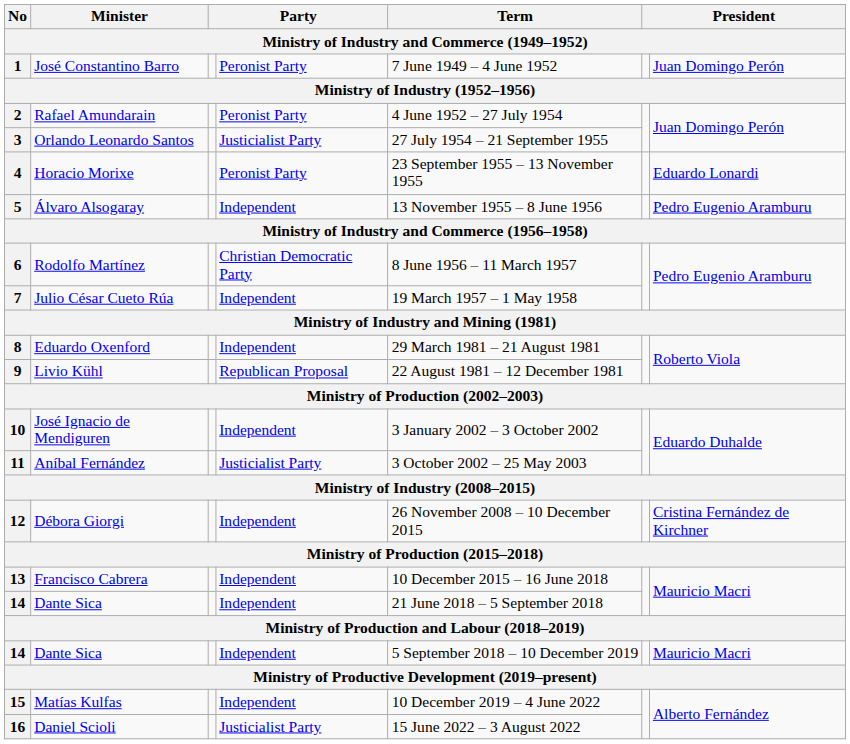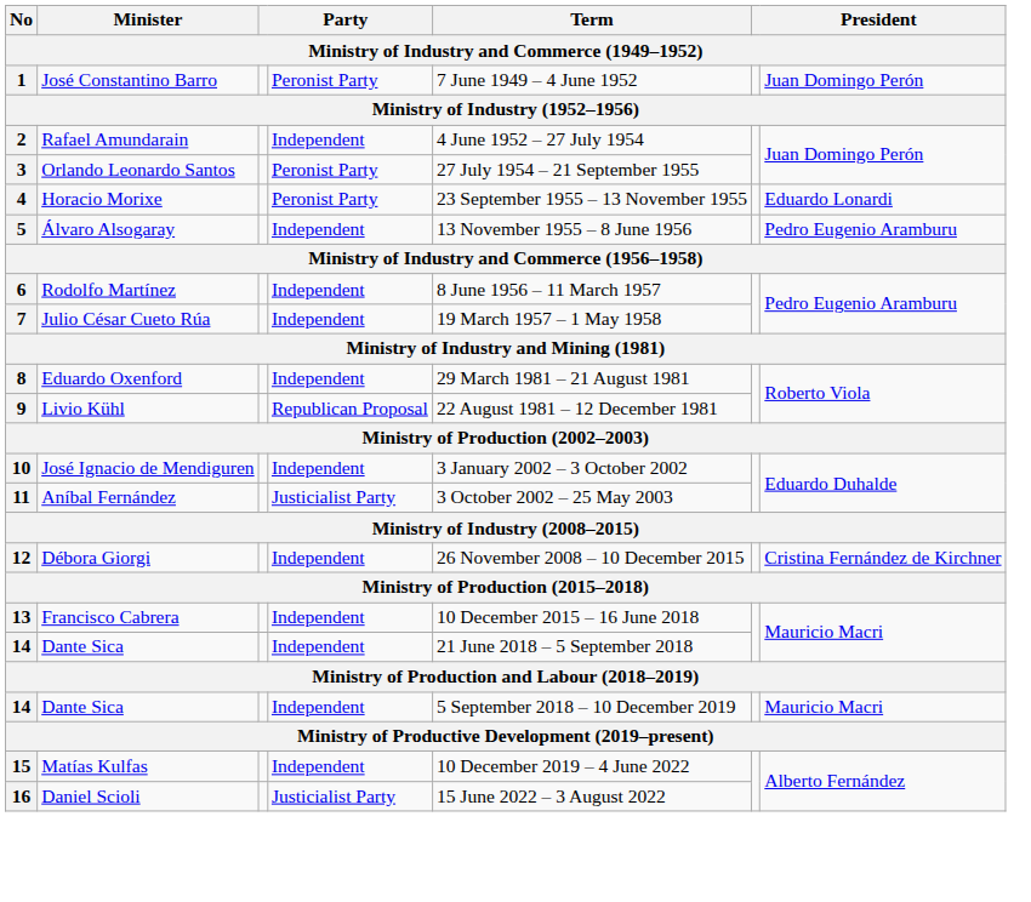 <table class="wikitable">
 <tr>
 <th>No</th>
 <th>Minister</th>
 <th colspan="2">Party</th>
 <th>Term</th>
 <th colspan="2">President</th>
 </tr>
 <tr>
 <th colspan="7">Ministry of Industry and Commerce (1949–1952)</th>
 </tr>
 <tr>
 <th>1</th>
 <td><a href='#'>José Constantino Barro</a></td>
 <td bgcolor=></td>
 <td><a href='#'>Peronist Party</a></td>
 <td>7 June 1949 – 4 June 1952</td>
 <td bgcolor=></td>
 <td><a href='#'>Juan Domingo Perón</a></td>
 </tr>
 <tr>
 <th colspan="7">Ministry of Industry (1952–1956)</th>
 </tr>
 <tr>
 <th>2</th>
 <td><a href='#'>Rafael Amundarain</a></td>
 <td bgcolor=></td>
-<td><a href='#'>Peronist Party</a></td>
+<td><a href='#'>Independent</a></td>
 <td>4 June 1952 – 27 July 1954</td>
 <td rowspan=2 bgcolor=></td>
 <td rowspan=2><a href='#'>Juan Domingo Perón</a></td>
 </tr>
 <tr>
 <th>3</th>
 <td><a href='#'>Orlando Leonardo Santos</a></td>
 <td bgcolor=></td>
-<td><a href='#'>Justicialist Party</a></td>
+<td><a href='#'>Peronist Party</a></td>
 <td>27 July 1954 – 21 September 1955</td>
 </tr>
 <tr>
 <th>4</th>
 <td><a href='#'>Horacio Morixe</a></td>
 <td bgcolor=></td>
 <td><a href='#'>Peronist Party</a></td>
 <td>23 September 1955 – 13 November 1955</td>
 <td bgcolor=></td>
 <td><a href='#'>Eduardo Lonardi</a></td>
 </tr>
 <tr>
 <th>5</th>
 <td><a href='#'>Álvaro Alsogaray</a></td>
 <td bgcolor=></td>
 <td><a href='#'>Independent</a></td>
 <td>13 November 1955 – 8 June 1956</td>
 <td bgcolor=></td>
 <td><a href='#'>Pedro Eugenio Aramburu</a></td>
 </tr>
 <tr>
 <th colspan="7">Ministry of Industry and Commerce (1956–1958)</th>
 </tr>
 <tr>
 <th>6</th>
 <td><a href='#'>Rodolfo Martínez</a></td>
 <td bgcolor=></td>
-<td><a href='#'>Christian Democratic Party</a></td>
+<td><a href='#'>Independent</a></td>
 <td>8 June 1956 – 11 March 1957</td>
 <td rowspan=2 bgcolor=></td>
 <td rowspan=2><a href='#'>Pedro Eugenio Aramburu</a></td>
 </tr>
 <tr>
 <th>7</th>
 <td><a href='#'>Julio César Cueto Rúa</a></td>
 <td bgcolor=></td>
 <td><a href='#'>Independent</a></td>
 <td>19 March 1957 – 1 May 1958</td>
 </tr>
 <tr>
 <th colspan="7">Ministry of Industry and Mining (1981)</th>
 </tr>
 <tr>
 <th>8</th>
 <td><a href='#'>Eduardo Oxenford</a></td>
 <td bgcolor=></td>
 <td><a href='#'>Independent</a></td>
 <td>29 March 1981 – 21 August 1981</td>
 <td rowspan=2 bgcolor=></td>
 <td rowspan=2><a href='#'>Roberto Viola</a></td>
 </tr>
 <tr>
 <th>9</th>
 <td><a href='#'>Livio Kühl</a></td>
 <td bgcolor=></td>
 <td><a href='#'>Republican Proposal</a></td>
 <td>22 August 1981 – 12 December 1981</td>
 </tr>
 <tr>
 <th colspan="7">Ministry of Production (2002–2003)</th>
 </tr>
 <tr>
 <th>10</th>
 <td><a href='#'>José Ignacio de Mendiguren</a></td>
 <td bgcolor=></td>
 <td><a href='#'>Independent</a></td>
 <td>3 January 2002 – 3 October 2002</td>
 <td rowspan="2" bgcolor=></td>
 <td rowspan="2"><a href='#'>Eduardo Duhalde</a></td>
 </tr>
 <tr>
 <th>11</th>
 <td><a href='#'>Aníbal Fernández</a></td>
 <td bgcolor=></td>
 <td><a href='#'>Justicialist Party</a></td>
 <td>3 October 2002 – 25 May 2003</td>
 </tr>
 <tr>
 <th colspan="7">Ministry of Industry (2008–2015)</th>
 </tr>
 <tr>
 <th>12</th>
 <td><a href='#'>Débora Giorgi</a></td>
 <td bgcolor=></td>
 <td><a href='#'>Independent</a></td>
 <td>26 November 2008 – 10 December 2015</td>
 <td bgcolor=></td>
 <td><a href='#'>Cristina Fernández de Kirchner</a></td>
 </tr>
 <tr>
 <th colspan="7">Ministry of Production (2015–2018)</th>
 </tr>
 <tr>
 <th>13</th>
 <td><a href='#'>Francisco Cabrera</a></td>
 <td bgcolor=></td>
 <td><a href='#'>Independent</a></td>
 <td>10 December 2015 – 16 June 2018</td>
 <td rowspan=2 bgcolor=></td>
 <td rowspan=2><a href='#'>Mauricio Macri</a></td>
 </tr>
 <tr>
 <th>14</th>
 <td><a href='#'>Dante Sica</a></td>
 <td bgcolor=></td>
 <td><a href='#'>Independent</a></td>
 <td>21 June 2018 – 5 September 2018</td>
 </tr>
 <tr>
 <th colspan="7">Ministry of Production and Labour (2018–2019)</th>
 </tr>
 <tr>
 <th>14</th>
 <td><a href='#'>Dante Sica</a></td>
 <td bgcolor=></td>
 <td><a href='#'>Independent</a></td>
 <td>5 September 2018 – 10 December 2019</td>
 <td bgcolor=></td>
 <td><a href='#'>Mauricio Macri</a></td>
 </tr>
 <tr>
 <th colspan="7">Ministry of Productive Development (2019–present)</th>
 </tr>
 <tr>
 <th>15</th>
 <td><a href='#'>Matías Kulfas</a></td>
 <td bgcolor=></td>
 <td><a href='#'>Independent</a></td>
 <td>10 December 2019 – 4 June 2022</td>
 <td rowspan="2" bgcolor=></td>
 <td rowspan="2"><a href='#'>Alberto Fernández</a></td>
 </tr>
 <tr>
 <th>16</th>
 <td><a href='#'>Daniel Scioli</a></td>
 <td bgcolor=></td>
 <td><a href='#'>Justicialist Party</a></td>
 <td>15 June 2022 – 3 August 2022</td>
 </tr>
 </table>
